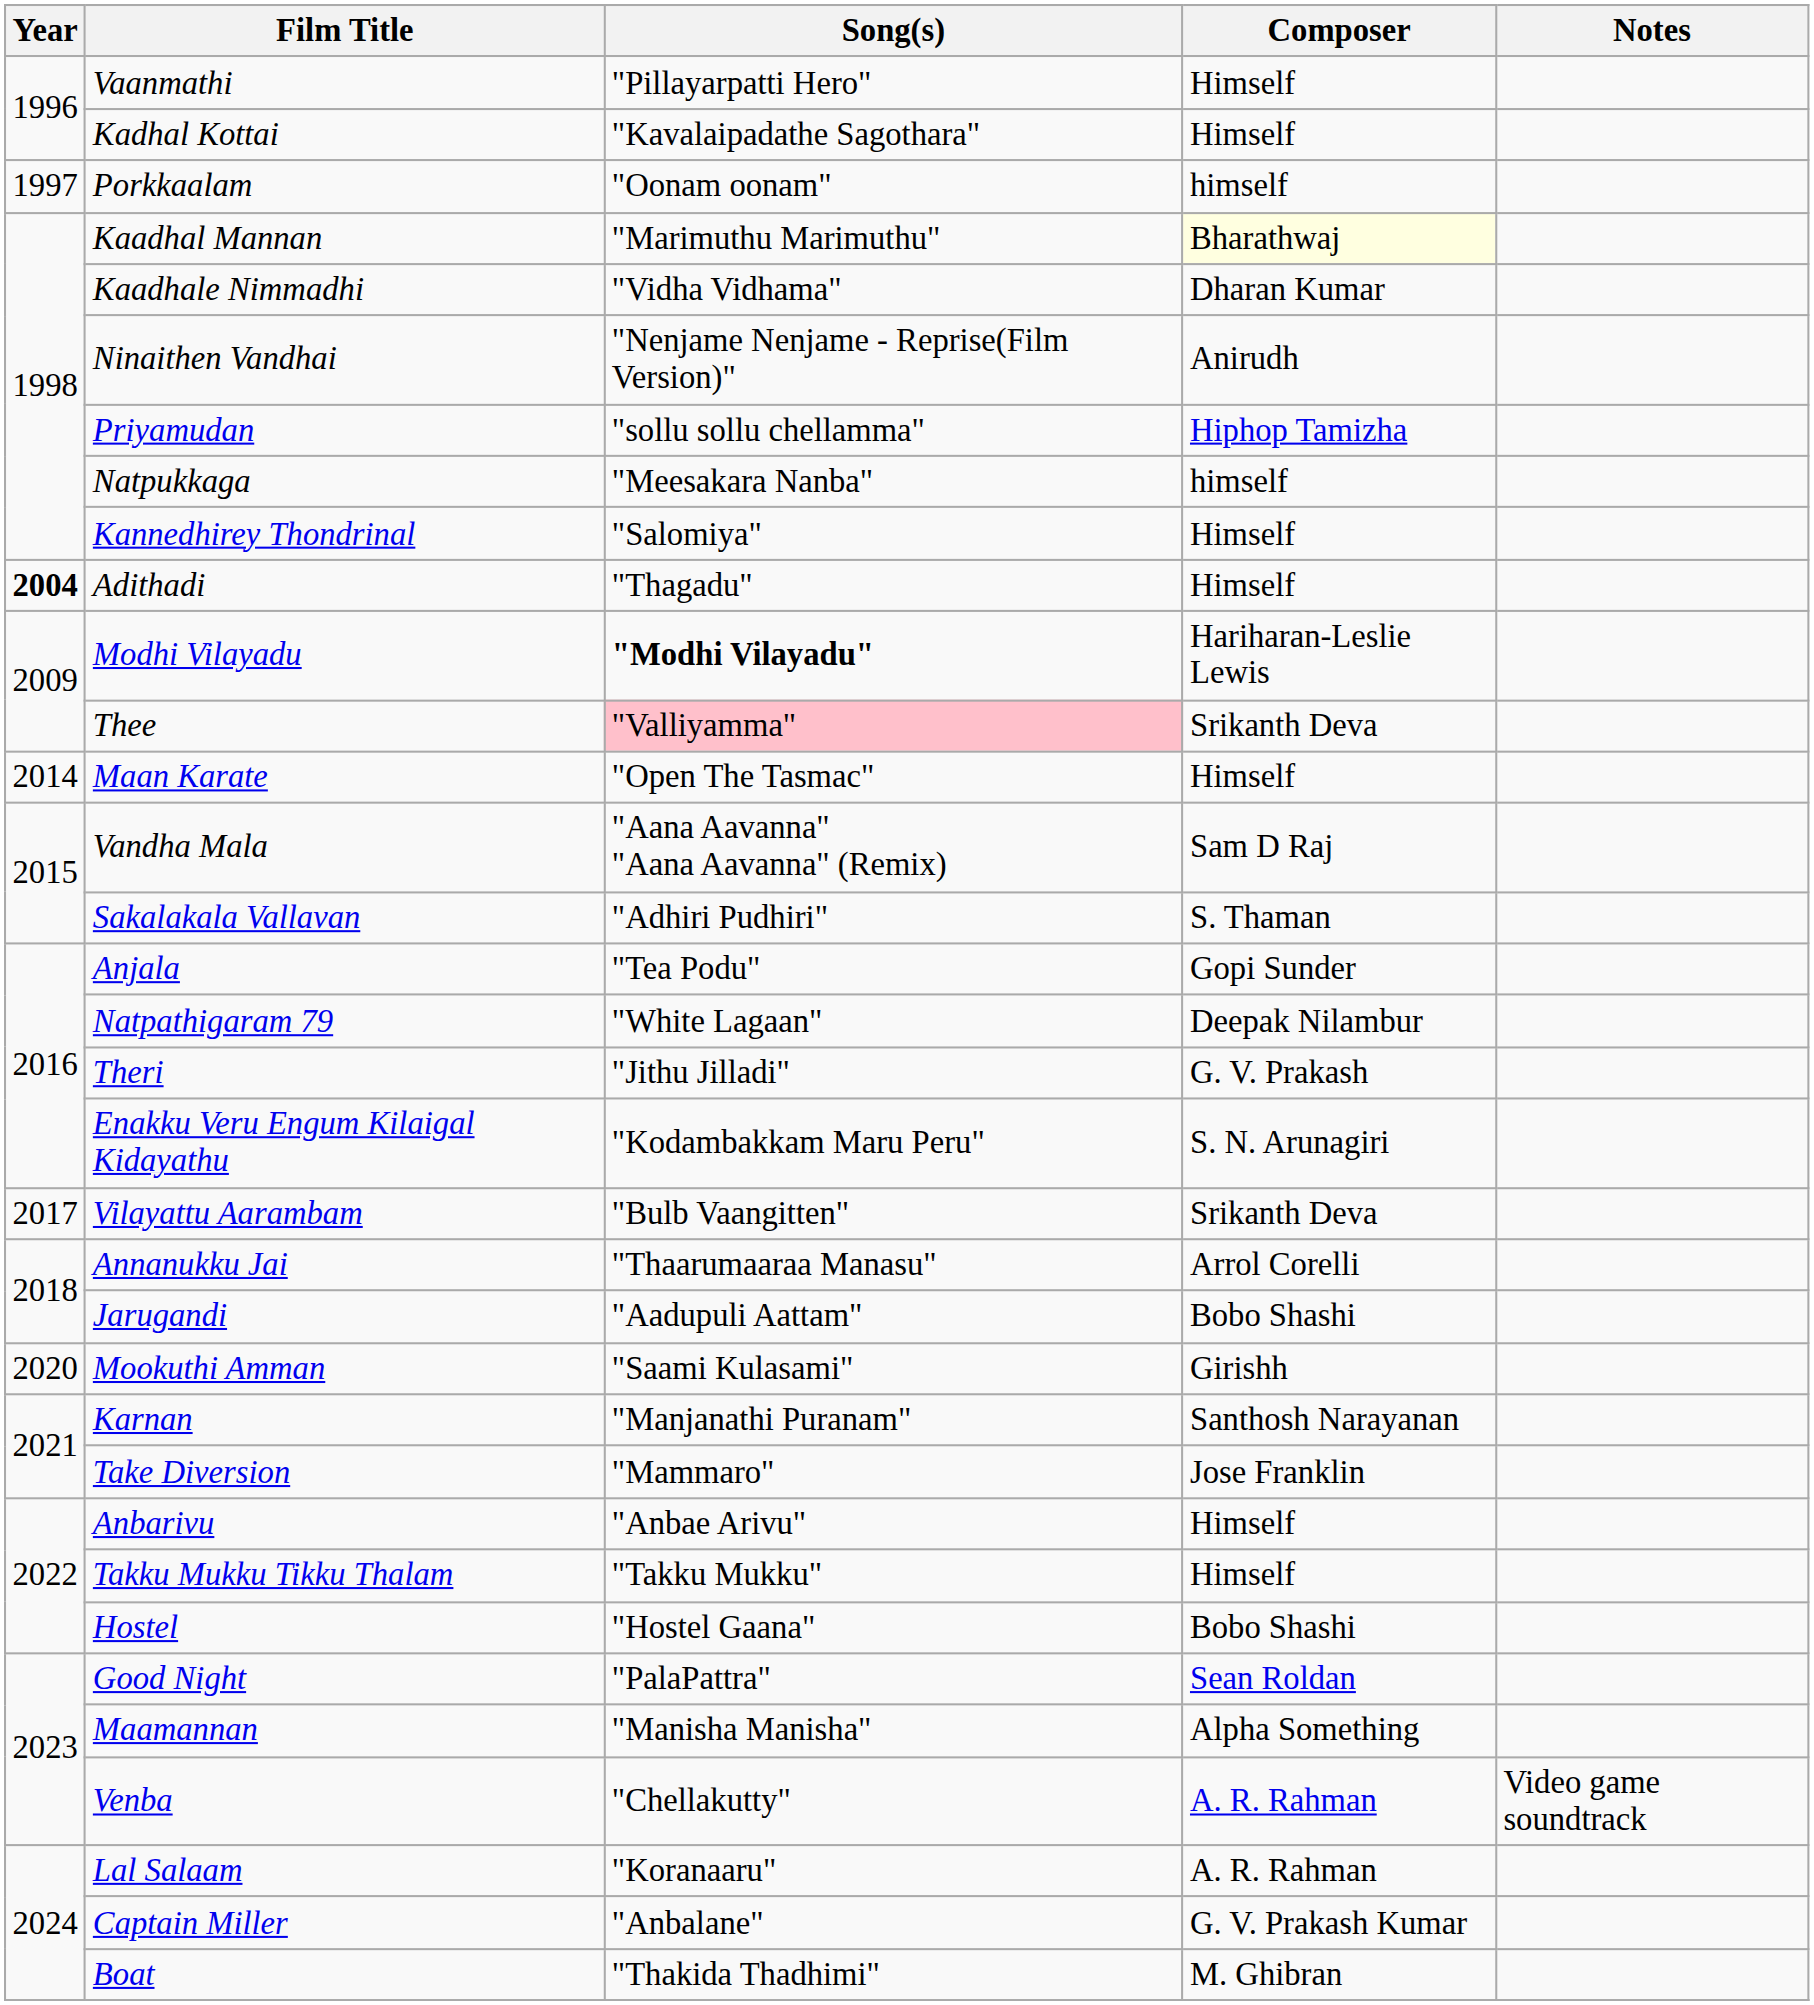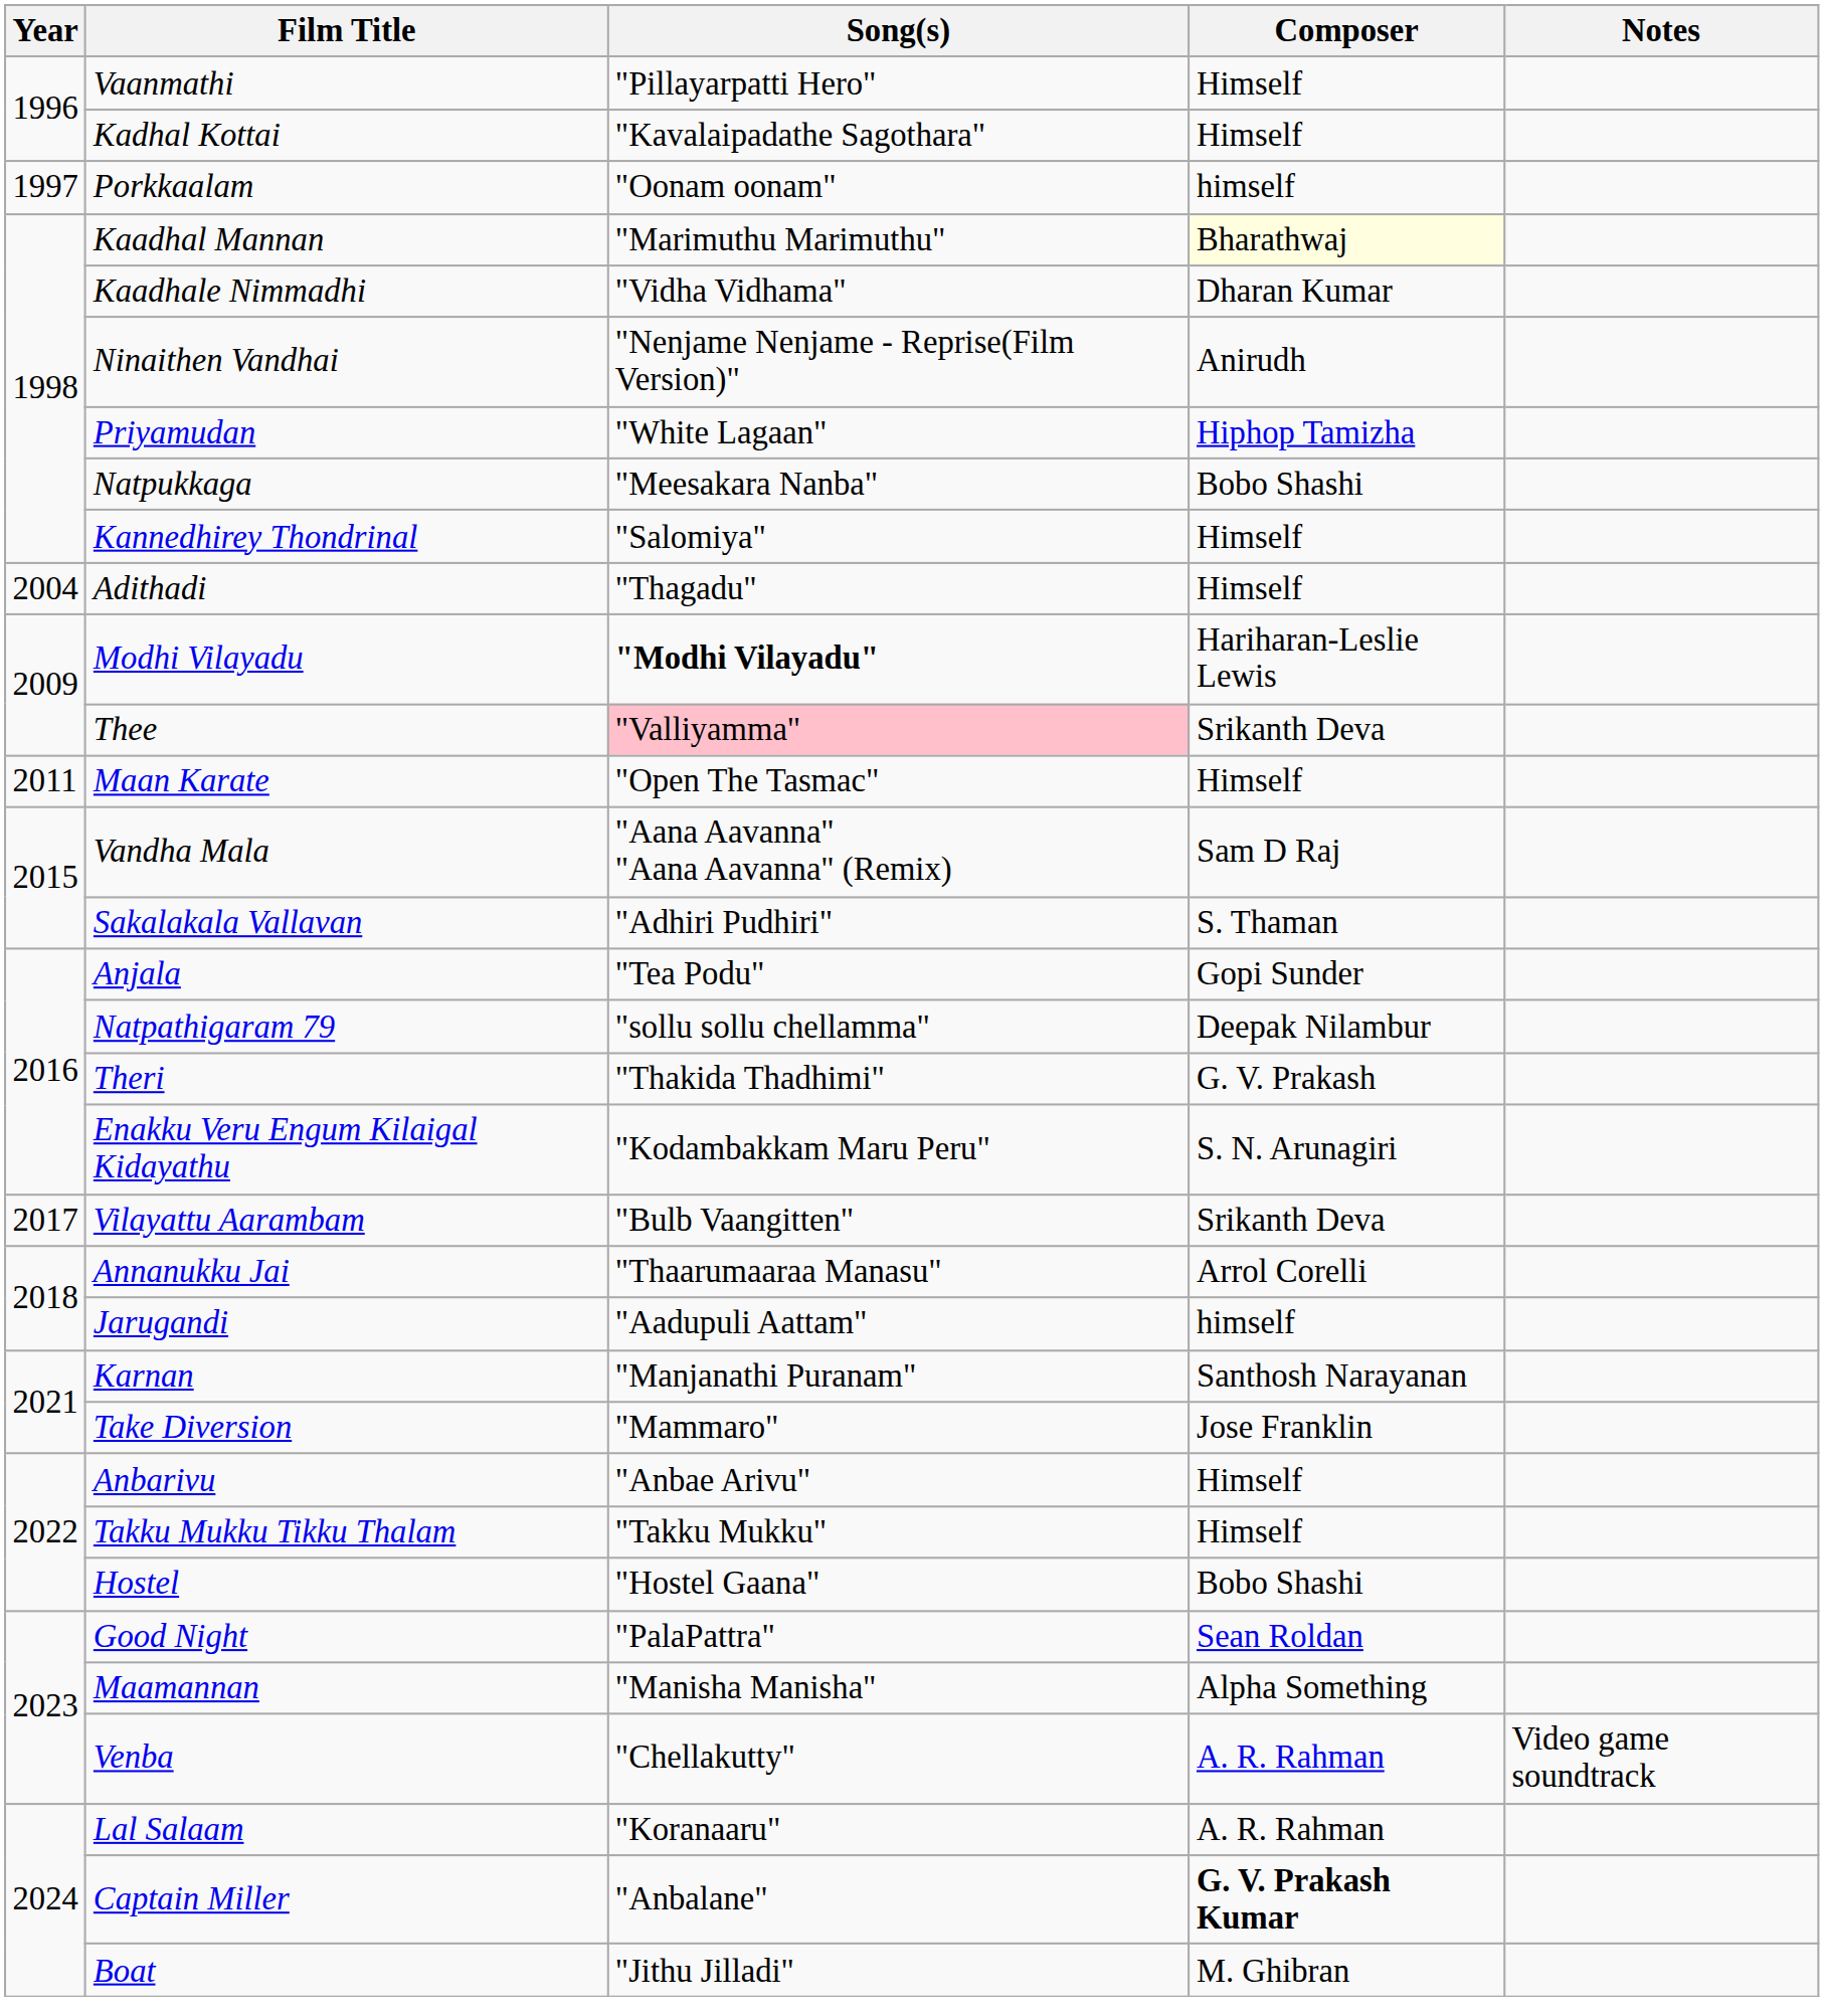 <table class="wikitable" style="width:70%;">
 <tr>
 <th>Year</th>
 <th>Film Title</th>
 <th>Song(s)</th>
 <th>Composer</th>
 <th>Notes</th>
 </tr>
 <tr>
 <td rowspan="2">1996</td>
 <td><em>Vaanmathi</em></td>
 <td>"Pillayarpatti Hero"</td>
 <td>Himself</td>
 <td></td>
 </tr>
 <tr>
 <td><em>Kadhal Kottai</em></td>
 <td>"Kavalaipadathe Sagothara"</td>
 <td>Himself</td>
 <td></td>
 </tr>
 <tr>
 <td>1997</td>
 <td><em>Porkkaalam</em></td>
 <td>"Oonam oonam"</td>
 <td>himself</td>
 <td></td>
 </tr>
 <tr>
 <td rowspan="6">1998</td>
 <td><em>Kaadhal Mannan</em></td>
 <td>"Marimuthu Marimuthu"</td>
 <td style="background: lightyellow;">Bharathwaj</td>
 <td></td>
 </tr>
 <tr>
 <td><em>Kaadhale Nimmadhi</em></td>
 <td>"Vidha Vidhama"</td>
 <td>Dharan Kumar</td>
 <td></td>
 </tr>
 <tr>
 <td><em>Ninaithen Vandhai</em></td>
 <td>"Nenjame Nenjame - Reprise(Film Version)"</td>
 <td>Anirudh</td>
 <td></td>
 </tr>
 <tr>
 <td><em><a href='#'>Priyamudan</a></em></td>
-<td>"sollu sollu chellamma"</td>
+<td>"White Lagaan"</td>
 <td><a href='#'>Hiphop Tamizha</a></td>
 <td></td>
 </tr>
 <tr>
 <td><em>Natpukkaga</em></td>
 <td>"Meesakara Nanba"</td>
-<td>himself</td>
+<td>Bobo Shashi</td>
 <td></td>
 </tr>
 <tr>
 <td><em><a href='#'>Kannedhirey Thondrinal</a></em></td>
 <td>"Salomiya"</td>
 <td>Himself</td>
 <td></td>
 </tr>
 <tr>
-<td><strong>2004</strong></td>
+<td>2004</td>
 <td><em>Adithadi</em></td>
 <td>"Thagadu"</td>
 <td>Himself</td>
 <td></td>
 </tr>
 <tr>
 <td rowspan="2">2009</td>
 <td><em><a href='#'>Modhi Vilayadu</a></em></td>
 <td><strong>"Modhi Vilayadu"</strong></td>
 <td>Hariharan-Leslie Lewis</td>
 <td></td>
 </tr>
 <tr>
 <td><em>Thee</em></td>
 <td style="background: pink;">"Valliyamma"</td>
 <td>Srikanth Deva</td>
 <td></td>
 </tr>
 <tr>
-<td>2014</td>
+<td>2011</td>
 <td><em><a href='#'>Maan Karate</a></em></td>
 <td>"Open The Tasmac"</td>
 <td>Himself</td>
 <td></td>
 </tr>
 <tr>
 <td rowspan="2">2015</td>
 <td><em>Vandha Mala</em></td>
 <td>"Aana Aavanna"<br>"Aana Aavanna" (Remix)</td>
 <td>Sam D Raj</td>
 <td></td>
 </tr>
 <tr>
 <td><em><a href='#'>Sakalakala Vallavan</a></em></td>
 <td>"Adhiri Pudhiri"</td>
 <td>S. Thaman</td>
 <td></td>
 </tr>
 <tr>
 <td rowspan="4">2016</td>
 <td><em><a href='#'>Anjala</a></em></td>
 <td>"Tea Podu"</td>
 <td>Gopi Sunder</td>
 <td></td>
 </tr>
 <tr>
 <td><em><a href='#'>Natpathigaram 79</a></em></td>
-<td>"White Lagaan"</td>
+<td>"sollu sollu chellamma"</td>
 <td>Deepak Nilambur</td>
 <td></td>
 </tr>
 <tr>
 <td><em><a href='#'>Theri</a></em></td>
-<td>"Jithu Jilladi"</td>
+<td>"Thakida Thadhimi"</td>
 <td>G. V. Prakash</td>
 <td></td>
 </tr>
 <tr>
 <td><em><a href='#'>Enakku Veru Engum Kilaigal Kidayathu</a></em></td>
 <td>"Kodambakkam Maru Peru"</td>
 <td>S. N. Arunagiri</td>
 <td></td>
 </tr>
 <tr>
 <td>2017</td>
 <td><em><a href='#'>Vilayattu Aarambam</a></em></td>
 <td>"Bulb Vaangitten"</td>
 <td>Srikanth Deva</td>
 <td></td>
 </tr>
 <tr>
 <td rowspan="2">2018</td>
 <td><em><a href='#'>Annanukku Jai</a></em></td>
 <td>"Thaarumaaraa Manasu"</td>
 <td>Arrol Corelli</td>
 <td></td>
 </tr>
 <tr>
 <td><em><a href='#'>Jarugandi</a></em></td>
 <td>"Aadupuli Aattam"</td>
-<td>Bobo Shashi</td>
-<td></td>
-</tr>
-<tr>
-<td>2020</td>
-<td><em><a href='#'>Mookuthi Amman</a></em></td>
-<td>"Saami Kulasami"</td>
-<td>Girishh</td>
+<td>himself</td>
 <td></td>
 </tr>
 <tr>
 <td rowspan="2">2021</td>
 <td><em><a href='#'>Karnan</a></em></td>
 <td>"Manjanathi Puranam"</td>
 <td>Santhosh Narayanan</td>
 <td></td>
 </tr>
 <tr>
 <td><em><a href='#'>Take Diversion</a></em></td>
 <td>"Mammaro"</td>
 <td>Jose Franklin</td>
 <td></td>
 </tr>
 <tr>
 <td rowspan="3">2022</td>
 <td><em><a href='#'>Anbarivu</a></em></td>
 <td>"Anbae Arivu"</td>
 <td>Himself</td>
 <td></td>
 </tr>
 <tr>
 <td><em><a href='#'>Takku Mukku Tikku Thalam</a></em></td>
 <td>"Takku Mukku"</td>
 <td>Himself</td>
 <td></td>
 </tr>
 <tr>
 <td><em><a href='#'>Hostel</a></em></td>
 <td>"Hostel Gaana"</td>
 <td>Bobo Shashi</td>
 <td></td>
 </tr>
 <tr>
 <td rowspan="3">2023</td>
 <td><em><a href='#'>Good Night</a></em></td>
 <td>"PalaPattra"</td>
 <td><a href='#'>Sean Roldan</a></td>
 <td></td>
 </tr>
 <tr>
 <td><em><a href='#'>Maamannan</a></em></td>
 <td>"Manisha Manisha"</td>
 <td>Alpha Something</td>
 <td></td>
 </tr>
 <tr>
 <td><em><a href='#'>Venba</a></em></td>
 <td>"Chellakutty"</td>
 <td><a href='#'>A. R. Rahman</a></td>
 <td>Video game soundtrack</td>
 </tr>
 <tr>
 <td rowspan=3>2024</td>
 <td><em><a href='#'>Lal Salaam</a></em></td>
 <td>"Koranaaru"</td>
 <td>A. R. Rahman</td>
 <td></td>
 </tr>
 <tr>
 <td><em><a href='#'>Captain Miller</a></em></td>
 <td>"Anbalane"</td>
-<td>G. V. Prakash Kumar</td>
+<td><strong>G. V. Prakash Kumar</strong></td>
 <td></td>
 </tr>
 <tr>
 <td><em><a href='#'>Boat</a></em></td>
-<td>"Thakida Thadhimi"</td>
+<td>"Jithu Jilladi"</td>
 <td>M. Ghibran</td>
 <td></td>
 </tr>
 <tr>
 </tr>
 </table>
